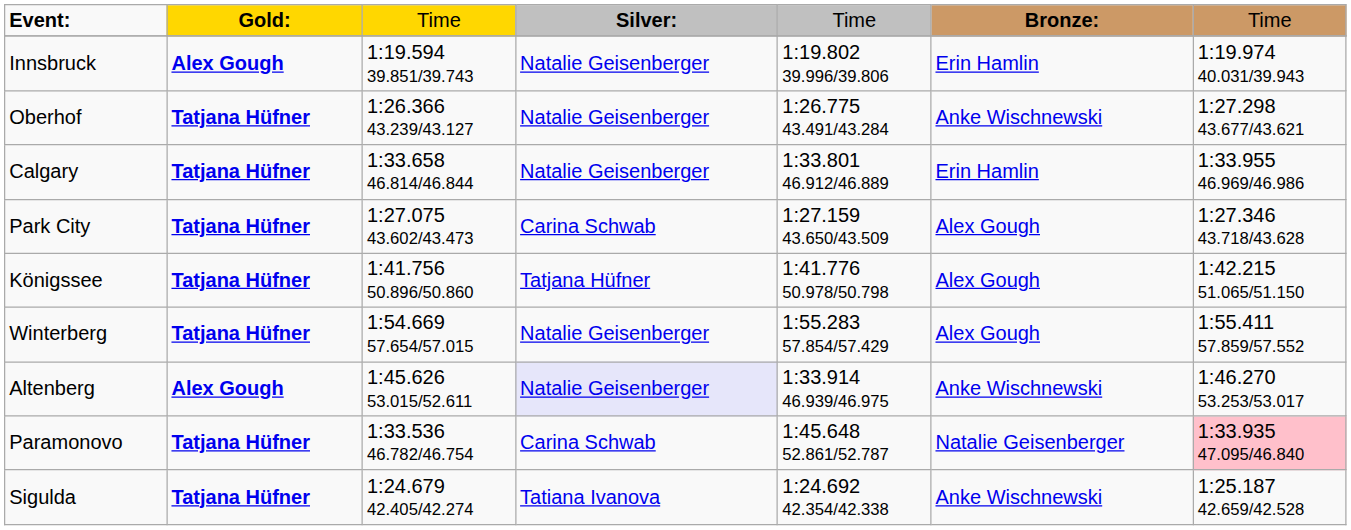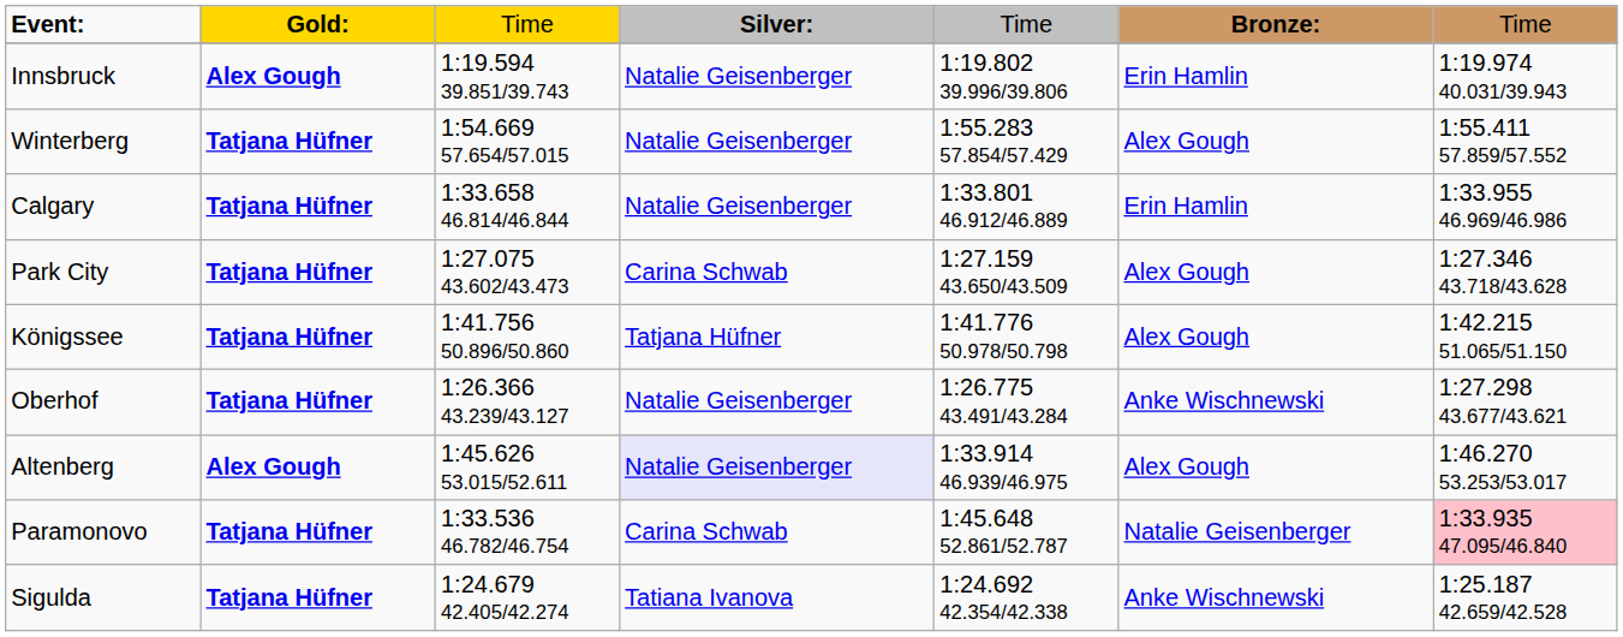 <table class="wikitable" width=85%>
 <tr>
 <td><strong>Event:</strong></td>
 <td style="text-align:center;background-color:gold;"><strong>Gold:</strong></td>
 <td style="text-align:center;background-color:gold;">Time</td>
 <td style="text-align:center;background-color:silver;"><strong>Silver:</strong></td>
 <td style="text-align:center;background-color:silver;">Time</td>
 <td style="text-align:center;background-color:#CC9966;"><strong>Bronze:</strong></td>
 <td style="text-align:center;background-color:#CC9966;">Time</td>
 </tr>
 <tr bgcolor="#cccccc">
 </tr>
 <tr>
 <td>Innsbruck</td>
 <td><strong><a href='#'>Alex Gough</a><br><small></small></strong></td>
 <td>1:19.594 <br><small>39.851/39.743</small></td>
 <td><a href='#'>Natalie Geisenberger</a><br><small></small></td>
 <td>1:19.802  <br><small>39.996/39.806</small></td>
 <td><a href='#'>Erin Hamlin</a><br><small></small></td>
 <td>1:19.974 <br><small>40.031/39.943</small></td>
 </tr>
 <tr>
-<td>Oberhof</td>
+<td>Winterberg</td>
 <td><strong><a href='#'>Tatjana Hüfner</a></strong><br><small></small></td>
-<td>1:26.366  <br><small>43.239/43.127 </small></td>
+<td>1:54.669 <br><small>57.654/57.015</small></td>
 <td><a href='#'>Natalie Geisenberger</a><br><small></small></td>
-<td>1:26.775  <br><small>43.491/43.284</small></td>
-<td><a href='#'>Anke Wischnewski</a><br><small></small></td>
-<td>1:27.298   <br><small>43.677/43.621</small></td>
+<td>1:55.283  <br><small>57.854/57.429</small></td>
+<td><a href='#'>Alex Gough</a><br><small></small></td>
+<td>1:55.411 <br><small>57.859/57.552</small></td>
 </tr>
 <tr>
 <td>Calgary</td>
 <td><strong><a href='#'>Tatjana Hüfner</a></strong><br><small></small></td>
 <td>1:33.658 <br><small>46.814/46.844</small></td>
 <td><a href='#'>Natalie Geisenberger</a><br><small></small></td>
 <td>1:33.801  <br><small>46.912/46.889</small></td>
 <td><a href='#'>Erin Hamlin</a><br><small></small></td>
 <td>1:33.955 <br><small>46.969/46.986</small></td>
 </tr>
 <tr>
 <td>Park City</td>
 <td><strong><a href='#'>Tatjana Hüfner</a></strong><br><small></small></td>
 <td>1:27.075 <br><small>43.602/43.473</small></td>
 <td><a href='#'>Carina Schwab</a><br><small></small></td>
 <td>1:27.159  <br><small>43.650/43.509</small></td>
 <td><a href='#'>Alex Gough</a><br><small></small></td>
 <td>1:27.346 <br><small>43.718/43.628</small></td>
 </tr>
 <tr>
 <td>Königssee</td>
 <td><strong><a href='#'>Tatjana Hüfner</a></strong><br><small></small></td>
 <td>1:41.756   <br><small>50.896/50.860</small></td>
 <td><a href='#'>Tatjana Hüfner</a><br><small></small></td>
 <td>1:41.776 <br><small>50.978/50.798</small></td>
 <td><a href='#'>Alex Gough</a><br><small></small></td>
 <td>1:42.215 <br><small>51.065/51.150</small></td>
 </tr>
 <tr>
-<td>Winterberg</td>
+<td>Oberhof</td>
 <td><strong><a href='#'>Tatjana Hüfner</a></strong><br><small></small></td>
-<td>1:54.669 <br><small>57.654/57.015</small></td>
+<td>1:26.366  <br><small>43.239/43.127 </small></td>
 <td><a href='#'>Natalie Geisenberger</a><br><small></small></td>
-<td>1:55.283  <br><small>57.854/57.429</small></td>
-<td><a href='#'>Alex Gough</a><br><small></small></td>
-<td>1:55.411 <br><small>57.859/57.552</small></td>
+<td>1:26.775  <br><small>43.491/43.284</small></td>
+<td><a href='#'>Anke Wischnewski</a><br><small></small></td>
+<td>1:27.298   <br><small>43.677/43.621</small></td>
 </tr>
 <tr>
 <td>Altenberg</td>
 <td><strong><a href='#'>Alex Gough</a><br><small></small></strong></td>
 <td>1:45.626   <br><small>53.015/52.611 </small></td>
 <td style="background: lavender;"><a href='#'>Natalie Geisenberger</a><br><small></small></td>
 <td>1:33.914   <br><small>46.939/46.975</small></td>
-<td><a href='#'>Anke Wischnewski</a><br><small></small></td>
+<td><a href='#'>Alex Gough</a><br><small></small></td>
 <td>1:46.270   <br><small>53.253/53.017</small></td>
 </tr>
 <tr>
 <td>Paramonovo</td>
 <td><strong><a href='#'>Tatjana Hüfner</a></strong><br><small></small></td>
 <td>1:33.536  <br><small>	46.782/46.754  </small></td>
 <td><a href='#'>Carina Schwab</a><br><small></small></td>
 <td>1:45.648   <br><small>52.861/52.787</small></td>
 <td><a href='#'>Natalie Geisenberger</a><br><small></small></td>
 <td style="background: pink;">1:33.935   <br><small>47.095/46.840</small></td>
 </tr>
 <tr>
 <td>Sigulda</td>
 <td><strong><a href='#'>Tatjana Hüfner</a></strong><br><small></small></td>
 <td>1:24.679  <br><small>42.405/42.274 </small></td>
 <td><a href='#'>Tatiana Ivanova</a><br><small></small></td>
 <td>1:24.692 <br><small>42.354/42.338</small></td>
 <td><a href='#'>Anke Wischnewski</a><br><small></small></td>
 <td>1:25.187  <br><small>42.659/42.528</small></td>
 </tr>
 </table>
